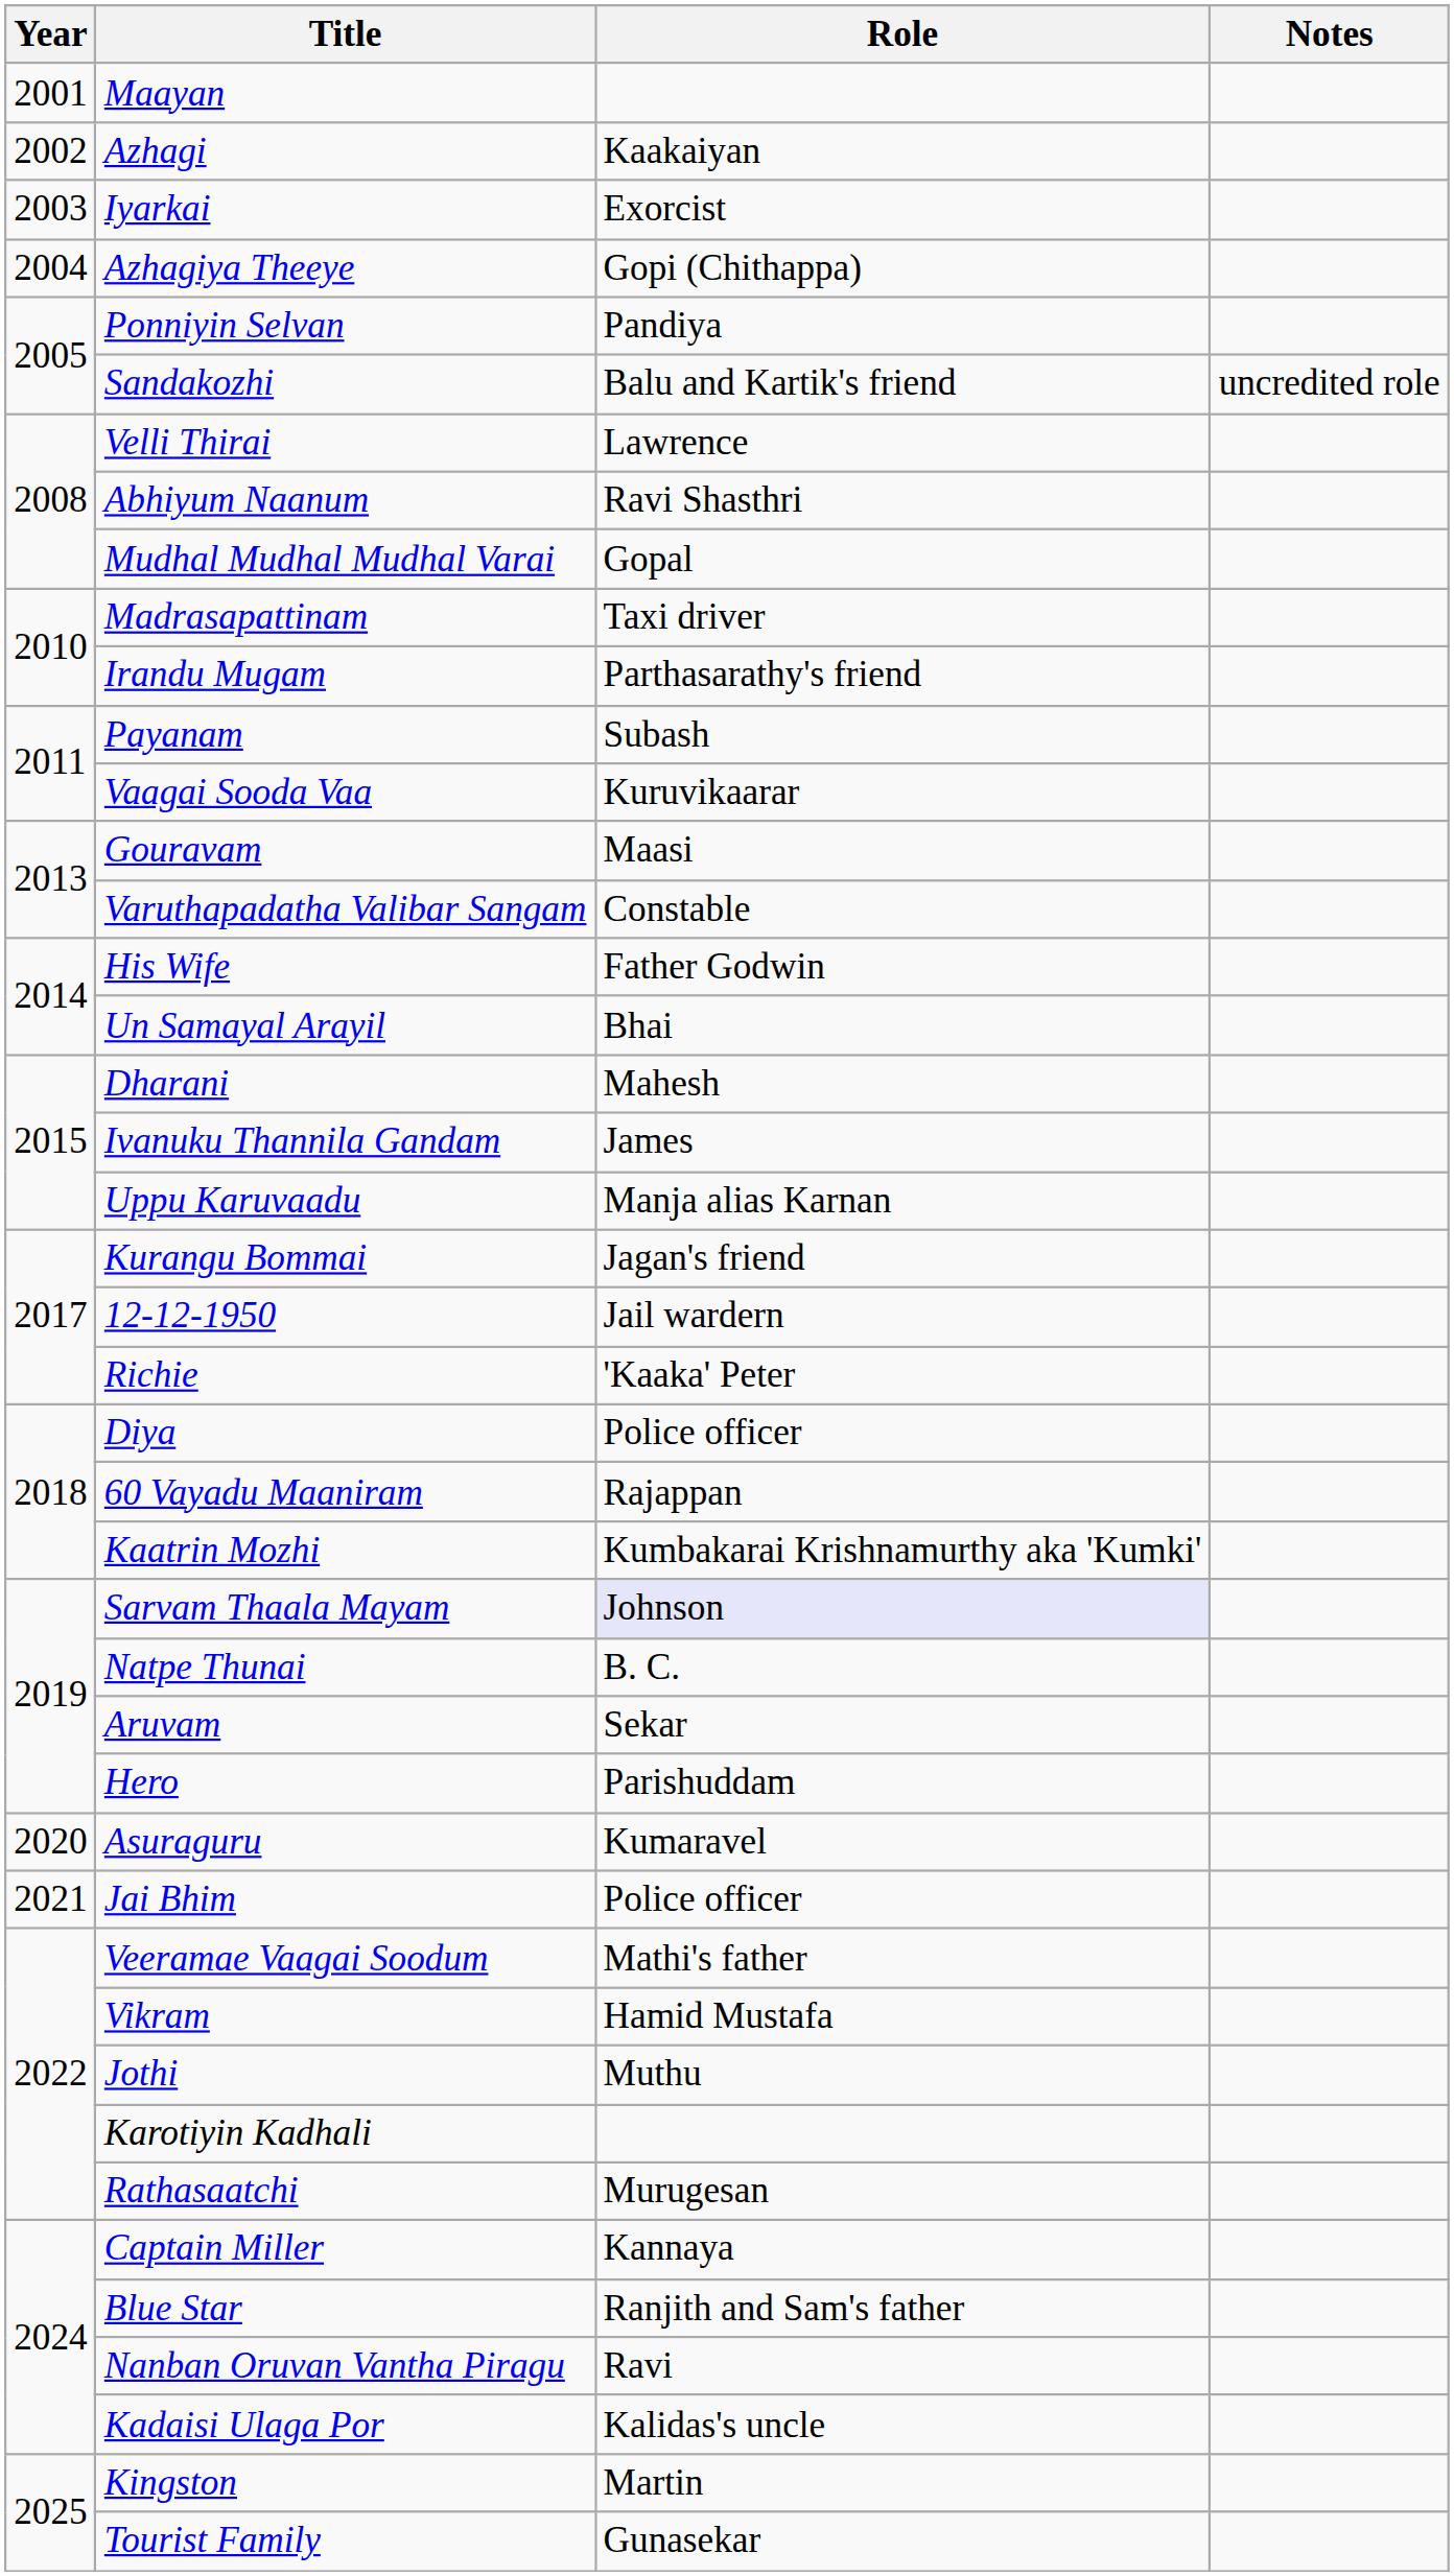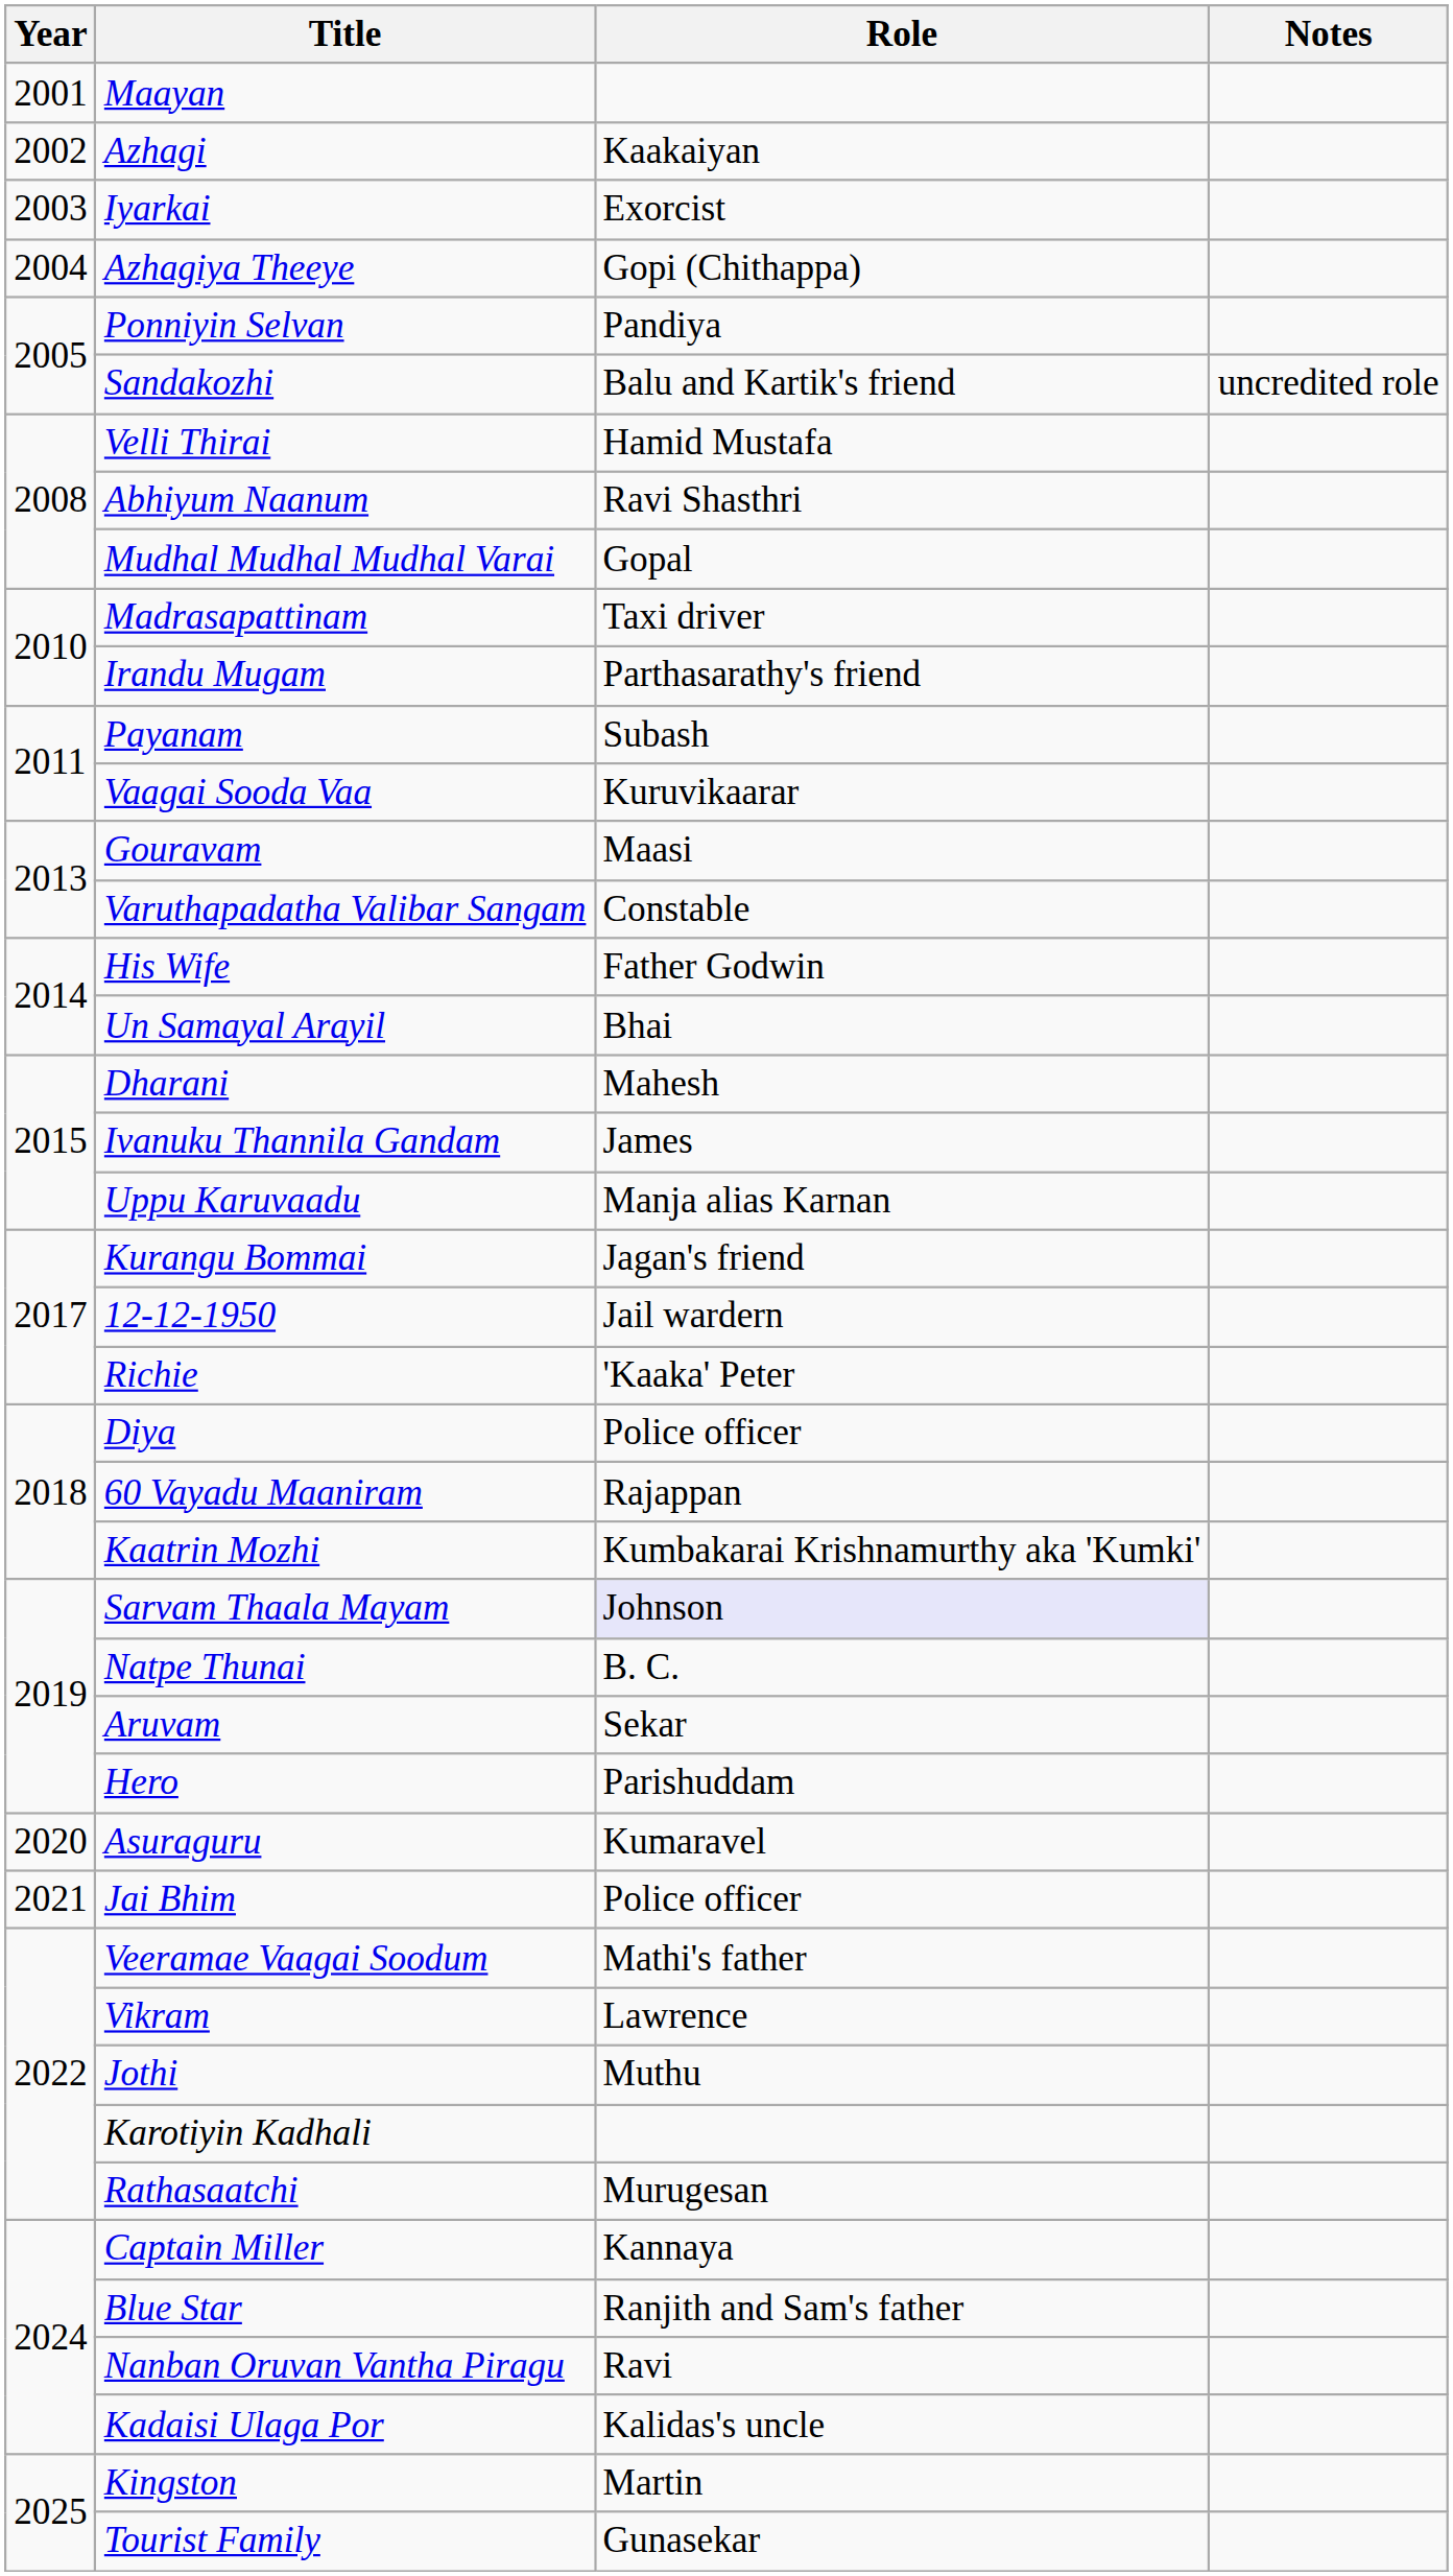 <table class="wikitable sortable">
 <tr>
 <th scope="col">Year</th>
 <th scope="col">Title</th>
 <th scope="col">Role</th>
 <th class="unsortable" scope="col">Notes</th>
 </tr>
 <tr>
 <td>2001</td>
 <td><em><a href='#'>Maayan</a></em></td>
 <td></td>
 <td></td>
 </tr>
 <tr>
 <td>2002</td>
 <td><em><a href='#'>Azhagi</a></em></td>
 <td>Kaakaiyan</td>
 <td></td>
 </tr>
 <tr>
 <td>2003</td>
 <td><em><a href='#'>Iyarkai</a></em></td>
 <td>Exorcist</td>
 <td></td>
 </tr>
 <tr>
 <td>2004</td>
 <td><em><a href='#'>Azhagiya Theeye</a></em></td>
 <td>Gopi (Chithappa)</td>
 <td></td>
 </tr>
 <tr>
 <td rowspan="2">2005</td>
 <td><em><a href='#'>Ponniyin Selvan</a></em></td>
 <td>Pandiya</td>
 <td></td>
 </tr>
 <tr>
 <td><em><a href='#'>Sandakozhi</a></em></td>
 <td>Balu and Kartik's friend</td>
 <td>uncredited role</td>
 </tr>
 <tr>
 <td rowspan="3">2008</td>
 <td><em><a href='#'>Velli Thirai</a></em></td>
-<td>Lawrence</td>
+<td>Hamid Mustafa</td>
 <td></td>
 </tr>
 <tr>
 <td><em><a href='#'>Abhiyum Naanum</a></em></td>
 <td>Ravi Shasthri</td>
 <td></td>
 </tr>
 <tr>
 <td><em><a href='#'>Mudhal Mudhal Mudhal Varai</a></em></td>
 <td>Gopal</td>
 <td></td>
 </tr>
 <tr>
 <td rowspan="2">2010</td>
 <td><em><a href='#'>Madrasapattinam</a></em></td>
 <td>Taxi driver</td>
 <td></td>
 </tr>
 <tr>
 <td><em><a href='#'>Irandu Mugam</a></em></td>
 <td>Parthasarathy's friend</td>
 <td></td>
 </tr>
 <tr>
 <td rowspan="2">2011</td>
 <td><em><a href='#'>Payanam</a></em></td>
 <td>Subash</td>
 <td></td>
 </tr>
 <tr>
 <td><em><a href='#'>Vaagai Sooda Vaa</a></em></td>
 <td>Kuruvikaarar</td>
 <td></td>
 </tr>
 <tr>
 <td rowspan="2">2013</td>
 <td><em><a href='#'>Gouravam</a></em></td>
 <td>Maasi</td>
 <td></td>
 </tr>
 <tr>
 <td><em><a href='#'>Varuthapadatha Valibar Sangam</a></em></td>
 <td>Constable</td>
 <td></td>
 </tr>
 <tr>
 <td rowspan="2">2014</td>
 <td><em><a href='#'>His Wife</a></em></td>
 <td>Father Godwin</td>
 <td></td>
 </tr>
 <tr>
 <td><em><a href='#'>Un Samayal Arayil</a></em></td>
 <td>Bhai</td>
 <td></td>
 </tr>
 <tr>
 <td rowspan="3">2015</td>
 <td><em><a href='#'>Dharani</a></em></td>
 <td>Mahesh</td>
 <td></td>
 </tr>
 <tr>
 <td><em><a href='#'>Ivanuku Thannila Gandam</a></em></td>
 <td>James</td>
 <td></td>
 </tr>
 <tr>
 <td><em><a href='#'>Uppu Karuvaadu</a></em></td>
 <td>Manja alias Karnan</td>
 <td></td>
 </tr>
 <tr>
 <td rowspan="3">2017</td>
 <td><em><a href='#'>Kurangu Bommai</a></em></td>
 <td>Jagan's friend</td>
 <td></td>
 </tr>
 <tr>
 <td><em><a href='#'>12-12-1950</a></em></td>
 <td>Jail wardern</td>
 <td></td>
 </tr>
 <tr>
 <td><em><a href='#'>Richie</a></em></td>
 <td>'Kaaka' Peter</td>
 <td></td>
 </tr>
 <tr>
 <td rowspan="3">2018</td>
 <td><em><a href='#'>Diya</a></em></td>
 <td>Police officer</td>
 <td></td>
 </tr>
 <tr>
 <td><em><a href='#'>60 Vayadu Maaniram</a></em></td>
 <td>Rajappan</td>
 <td></td>
 </tr>
 <tr>
 <td><em><a href='#'>Kaatrin Mozhi</a></em></td>
 <td>Kumbakarai Krishnamurthy aka 'Kumki'</td>
 <td></td>
 </tr>
 <tr>
 <td rowspan="4">2019</td>
 <td><em><a href='#'>Sarvam Thaala Mayam</a></em></td>
 <td style="background: lavender;">Johnson</td>
 <td></td>
 </tr>
 <tr>
 <td><em><a href='#'>Natpe Thunai</a></em></td>
 <td>B. C.</td>
 <td></td>
 </tr>
 <tr>
 <td><em><a href='#'>Aruvam</a></em></td>
 <td>Sekar</td>
 <td></td>
 </tr>
 <tr>
 <td><em><a href='#'>Hero</a></em></td>
 <td>Parishuddam</td>
 <td></td>
 </tr>
 <tr>
 <td>2020</td>
 <td><em><a href='#'>Asuraguru</a></em></td>
 <td>Kumaravel</td>
 <td></td>
 </tr>
 <tr>
 <td>2021</td>
 <td><em><a href='#'>Jai Bhim</a></em></td>
 <td>Police officer</td>
 <td></td>
 </tr>
 <tr>
 <td rowspan="5">2022</td>
 <td><em><a href='#'>Veeramae Vaagai Soodum</a></em></td>
 <td>Mathi's father</td>
 <td></td>
 </tr>
 <tr>
 <td><em><a href='#'>Vikram</a></em></td>
-<td>Hamid Mustafa</td>
+<td>Lawrence</td>
 <td></td>
 </tr>
 <tr>
 <td><em><a href='#'>Jothi</a></em></td>
 <td>Muthu</td>
 <td></td>
 </tr>
 <tr>
 <td><em>Karotiyin Kadhali</em></td>
 <td></td>
 <td></td>
 </tr>
 <tr>
 <td><em><a href='#'>Rathasaatchi</a></em></td>
 <td>Murugesan</td>
 <td></td>
 </tr>
 <tr>
 <td rowspan="4">2024</td>
 <td><em><a href='#'>Captain Miller</a></em></td>
 <td>Kannaya</td>
 <td></td>
 </tr>
 <tr>
 <td><em><a href='#'>Blue Star</a></em></td>
 <td>Ranjith and Sam's father</td>
 <td></td>
 </tr>
 <tr>
 <td><em><a href='#'>Nanban Oruvan Vantha Piragu</a></em></td>
 <td>Ravi</td>
 <td></td>
 </tr>
 <tr>
 <td><em><a href='#'>Kadaisi Ulaga Por</a></em></td>
 <td>Kalidas's uncle</td>
 <td></td>
 </tr>
 <tr>
 <td rowspan="2">2025</td>
 <td><em><a href='#'>Kingston</a></em></td>
 <td>Martin</td>
 <td></td>
 </tr>
 <tr>
 <td><em><a href='#'>Tourist Family</a></em></td>
 <td>Gunasekar</td>
 <td></td>
 </tr>
 </table>
